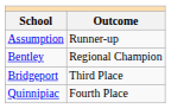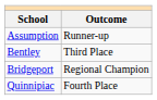 <table class="wikitable" style="float:left; margin-right:1em;">
 <tr>
 <th colspan="3" style="background:#ffdead;"></th>
 </tr>
 <tr>
 <th>School</th>
 <th>Outcome</th>
 </tr>
 <tr>
 <td><a href='#'>Assumption</a></td>
 <td>Runner-up</td>
 </tr>
 <tr>
 <td><a href='#'>Bentley</a></td>
-<td>Regional Champion</td>
+<td>Third Place</td>
 </tr>
 <tr>
 <td><a href='#'>Bridgeport</a></td>
-<td>Third Place</td>
+<td>Regional Champion</td>
 </tr>
 <tr>
 <td><a href='#'>Quinnipiac</a></td>
 <td>Fourth Place</td>
 </tr>
 </table>
